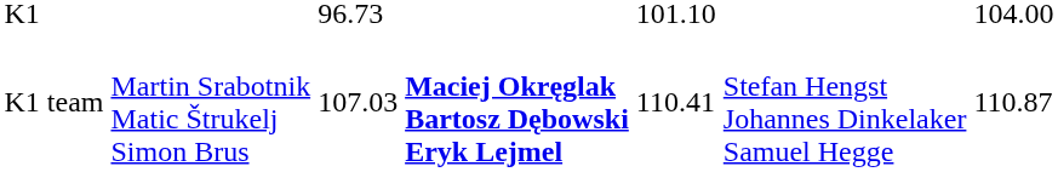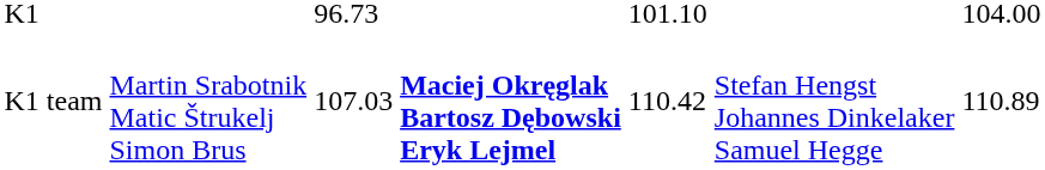 <table>
 <tr>
 <td>K1</td>
 <td></td>
 <td>96.73</td>
 <td></td>
 <td>101.10</td>
 <td></td>
 <td>104.00</td>
 </tr>
 <tr>
 <td>K1 team</td>
 <td><br><a href='#'>Martin Srabotnik</a><br><a href='#'>Matic Štrukelj</a><br><a href='#'>Simon Brus</a></td>
 <td>107.03</td>
 <td><strong><br><a href='#'>Maciej Okręglak</a><br><a href='#'>Bartosz Dębowski</a><br><a href='#'>Eryk Lejmel</a></strong></td>
-<td>110.41</td>
+<td>110.42</td>
 <td><br><a href='#'>Stefan Hengst</a><br><a href='#'>Johannes Dinkelaker</a><br><a href='#'>Samuel Hegge</a></td>
-<td>110.87</td>
+<td>110.89</td>
 </tr>
 </table>
